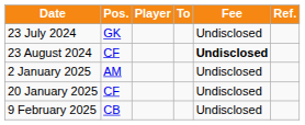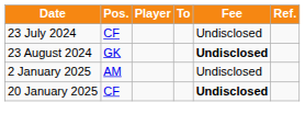 <table class="wikitable plainrowheaders sortable">
 <tr>
 <th style="background:#F68712; color:#FFFFFF;">Date</th>
 <th style="background:#F68712; color:#FFFFFF;">Pos.</th>
 <th style="background:#F68712; color:#FFFFFF;">Player</th>
 <th style="background:#F68712; color:#FFFFFF;">To</th>
 <th style="background:#F68712; color:#FFFFFF;">Fee</th>
 <th style="background:#F68712; color:#FFFFFF;">Ref.</th>
 </tr>
 <tr>
 <td>23 July 2024</td>
-<td><a href='#'>GK</a></td>
+<td><a href='#'>CF</a></td>
 <td></td>
 <td></td>
 <td>Undisclosed</td>
 <td></td>
 </tr>
 <tr>
 <td>23 August 2024</td>
-<td><a href='#'>CF</a></td>
+<td><a href='#'>GK</a></td>
 <td></td>
 <td></td>
 <td><strong>Undisclosed</strong></td>
 <td></td>
 </tr>
 <tr>
 <td>2 January 2025</td>
 <td><a href='#'>AM</a></td>
 <td></td>
 <td></td>
 <td>Undisclosed</td>
 <td></td>
 </tr>
 <tr>
 <td>20 January 2025</td>
 <td><a href='#'>CF</a></td>
 <td></td>
 <td></td>
-<td>Undisclosed</td>
-<td></td>
-</tr>
-<tr>
-<td>9 February 2025</td>
-<td><a href='#'>CB</a></td>
-<td></td>
-<td></td>
-<td>Undisclosed</td>
+<td><strong>Undisclosed</strong></td>
 <td></td>
 </tr>
 </table>
